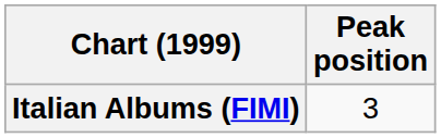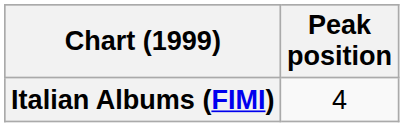 <table class="wikitable sortable plainrowheaders" style="text-align:center">
 <tr>
 <th scope="col">Chart (1999)</th>
 <th scope="col">Peak<br>position</th>
 </tr>
 <tr>
 <th scope="row">Italian Albums (<a href='#'>FIMI</a>)</th>
-<td>3</td>
+<td>4</td>
 </tr>
 </table>
